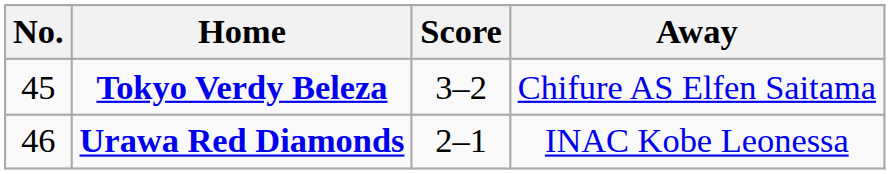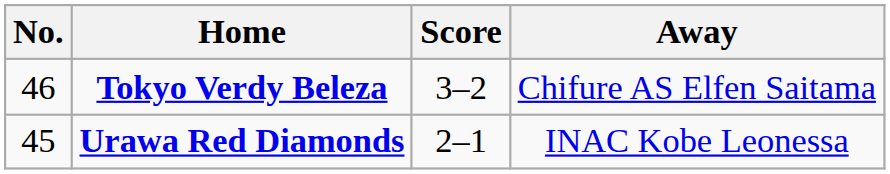 <table class="wikitable" style="text-align: center">
 <tr>
 <th>No.</th>
 <th>Home</th>
 <th>Score</th>
 <th>Away</th>
 </tr>
 <tr>
-<td>45</td>
+<td>46</td>
 <td><strong><a href='#'>Tokyo Verdy Beleza</a></strong></td>
 <td>3–2</td>
 <td><a href='#'>Chifure AS Elfen Saitama</a></td>
 </tr>
 <tr>
-<td>46</td>
+<td>45</td>
 <td><strong><a href='#'>Urawa Red Diamonds</a></strong></td>
 <td>2–1</td>
 <td><a href='#'>INAC Kobe Leonessa</a></td>
 </tr>
 </table>
